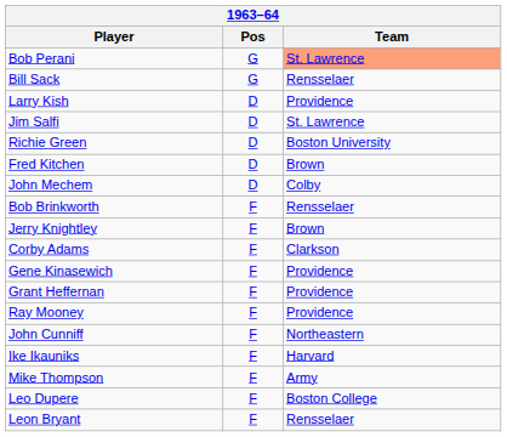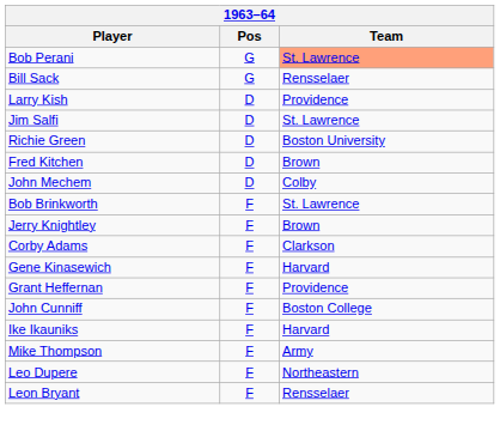 <table class="wikitable" width=95%>
 <tr>
 <th colspan=3><a href='#'>1963–64</a></th>
 </tr>
 <tr>
 <th>Player</th>
 <th>Pos</th>
 <th>Team</th>
 </tr>
 <tr>
 <td><a href='#'>Bob Perani</a></td>
 <td align=center><a href='#'>G</a></td>
 <td style="background: lightsalmon;"><a href='#'>St. Lawrence</a></td>
 </tr>
 <tr>
 <td><a href='#'>Bill Sack</a></td>
 <td align=center><a href='#'>G</a></td>
 <td><a href='#'>Rensselaer</a></td>
 </tr>
 <tr>
 <td><a href='#'>Larry Kish</a></td>
 <td align=center><a href='#'>D</a></td>
 <td><a href='#'>Providence</a></td>
 </tr>
 <tr>
 <td><a href='#'>Jim Salfi</a></td>
 <td align=center><a href='#'>D</a></td>
 <td><a href='#'>St. Lawrence</a></td>
 </tr>
 <tr>
 <td><a href='#'>Richie Green</a></td>
 <td align=center><a href='#'>D</a></td>
 <td><a href='#'>Boston University</a></td>
 </tr>
 <tr>
 <td><a href='#'>Fred Kitchen</a></td>
 <td align=center><a href='#'>D</a></td>
 <td><a href='#'>Brown</a></td>
 </tr>
 <tr>
 <td><a href='#'>John Mechem</a></td>
 <td align=center><a href='#'>D</a></td>
 <td><a href='#'>Colby</a></td>
 </tr>
 <tr>
 <td><a href='#'>Bob Brinkworth</a></td>
 <td align=center><a href='#'>F</a></td>
-<td><a href='#'>Rensselaer</a></td>
+<td><a href='#'>St. Lawrence</a></td>
 </tr>
 <tr>
 <td><a href='#'>Jerry Knightley</a></td>
 <td align=center><a href='#'>F</a></td>
 <td><a href='#'>Brown</a></td>
 </tr>
 <tr>
 <td><a href='#'>Corby Adams</a></td>
 <td align=center><a href='#'>F</a></td>
 <td><a href='#'>Clarkson</a></td>
 </tr>
 <tr>
 <td><a href='#'>Gene Kinasewich</a></td>
 <td align=center><a href='#'>F</a></td>
-<td><a href='#'>Providence</a></td>
+<td><a href='#'>Harvard</a></td>
 </tr>
 <tr>
 <td><a href='#'>Grant Heffernan</a></td>
 <td align=center><a href='#'>F</a></td>
 <td><a href='#'>Providence</a></td>
 </tr>
 <tr>
-<td><a href='#'>Ray Mooney</a></td>
-<td align=center><a href='#'>F</a></td>
-<td><a href='#'>Providence</a></td>
-</tr>
-<tr>
 <td><a href='#'>John Cunniff</a></td>
 <td align=center><a href='#'>F</a></td>
-<td><a href='#'>Northeastern</a></td>
+<td><a href='#'>Boston College</a></td>
 </tr>
 <tr>
 <td><a href='#'>Ike Ikauniks</a></td>
 <td align=center><a href='#'>F</a></td>
 <td><a href='#'>Harvard</a></td>
 </tr>
 <tr>
 <td><a href='#'>Mike Thompson</a></td>
 <td align=center><a href='#'>F</a></td>
 <td><a href='#'>Army</a></td>
 </tr>
 <tr>
 <td><a href='#'>Leo Dupere</a></td>
 <td align=center><a href='#'>F</a></td>
-<td><a href='#'>Boston College</a></td>
+<td><a href='#'>Northeastern</a></td>
 </tr>
 <tr>
 <td><a href='#'>Leon Bryant</a></td>
 <td align=center><a href='#'>F</a></td>
 <td><a href='#'>Rensselaer</a></td>
 </tr>
 </table>
